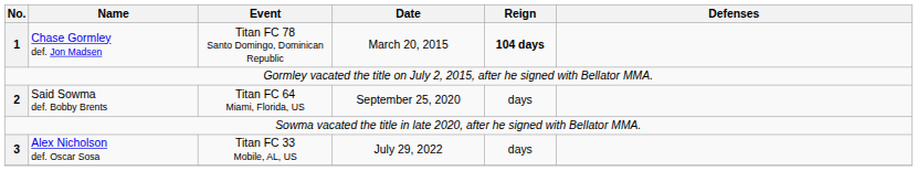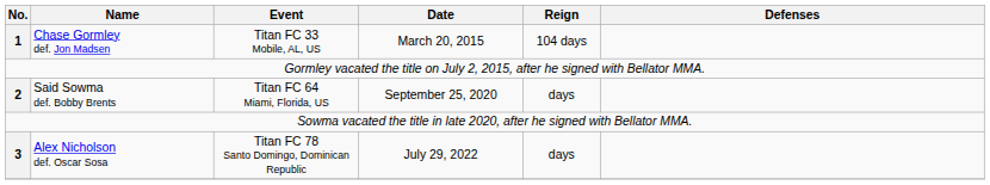 <table class="wikitable" width=100%>
 <tr>
 <th width=1%>No.</th>
 <th width=19%>Name</th>
 <th width=15%>Event</th>
 <th width=17%>Date</th>
 <th width=8%>Reign</th>
 <th width=40%>Defenses</th>
 </tr>
 <tr>
 <th>1</th>
 <td> <a href='#'>Chase Gormley</a><small> <br>def. <a href='#'>Jon Madsen</a></small></td>
-<td align=center>Titan FC 78<br><small> Santo Domingo, Dominican Republic </small></td>
+<td align=center>Titan FC 33<br><small> Mobile, AL, US </small></td>
 <td align=center>March 20, 2015</td>
-<td align=center><strong>104 days</strong></td>
+<td align=center>104 days</td>
 <td></td>
 </tr>
 <tr>
 <td align="center" colspan="6"><em>Gormley vacated the title on July 2, 2015, after he signed with Bellator MMA.</em></td>
 </tr>
 <tr>
 <th>2</th>
 <td> Said Sowma<small> <br>def. Bobby Brents</small></td>
 <td align=center>Titan FC 64<br><small> Miami, Florida, US </small></td>
 <td align=center>September 25, 2020</td>
 <td align=center> days</td>
 <td></td>
 </tr>
 <tr>
 <td align="center" colspan="6"><em>Sowma vacated the title in late 2020, after he signed with Bellator MMA.</em></td>
 </tr>
 <tr>
 <th>3</th>
 <td> <a href='#'>Alex Nicholson</a> <small> <br>def. Oscar Sosa</small></td>
-<td align=center>Titan FC 33<br><small> Mobile, AL, US </small></td>
+<td align=center>Titan FC 78<br><small> Santo Domingo, Dominican Republic </small></td>
 <td align=center>July 29, 2022</td>
 <td align=center> days</td>
 <td></td>
 </tr>
 <tr>
 </tr>
 </table>
